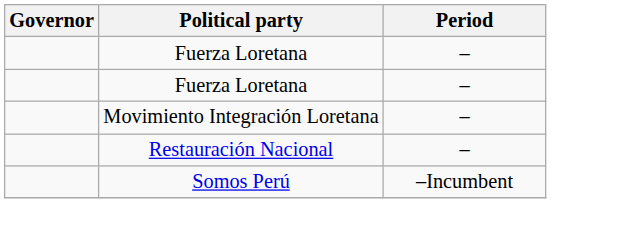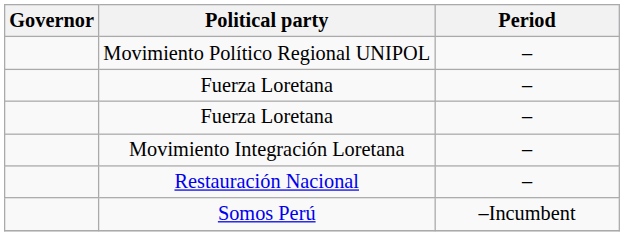 <table class=wikitable>
 <tr style="text-align:center; background:#e6e9ff;">
 <th>Governor</th>
 <th>Political party</th>
 <th width=30%>Period<br></th>
+</tr>
+<tr>
+<td align="center"></td>
+<td align="center">Movimiento Político Regional UNIPOL</td>
+<td align="center">–<br></td>
 </tr>
 <tr>
 <td align="center"></td>
 <td align="center">Fuerza Loretana</td>
 <td align="center">–<br></td>
 </tr>
 <tr>
 <td align="center"></td>
 <td align="center">Fuerza Loretana</td>
 <td align="center">–<br></td>
 </tr>
 <tr>
 <td align="center"></td>
 <td align="center">Movimiento Integración Loretana</td>
 <td align="center">–<br></td>
 </tr>
 <tr>
 <td align="center"></td>
 <td align="center"><a href='#'>Restauración Nacional</a></td>
 <td align="center">–<br></td>
 </tr>
 <tr>
 <td align="center"></td>
 <td align="center"><a href='#'>Somos Perú</a></td>
 <td align="center">–Incumbent<br></td>
 </tr>
 <tr>
 </tr>
 </table>
